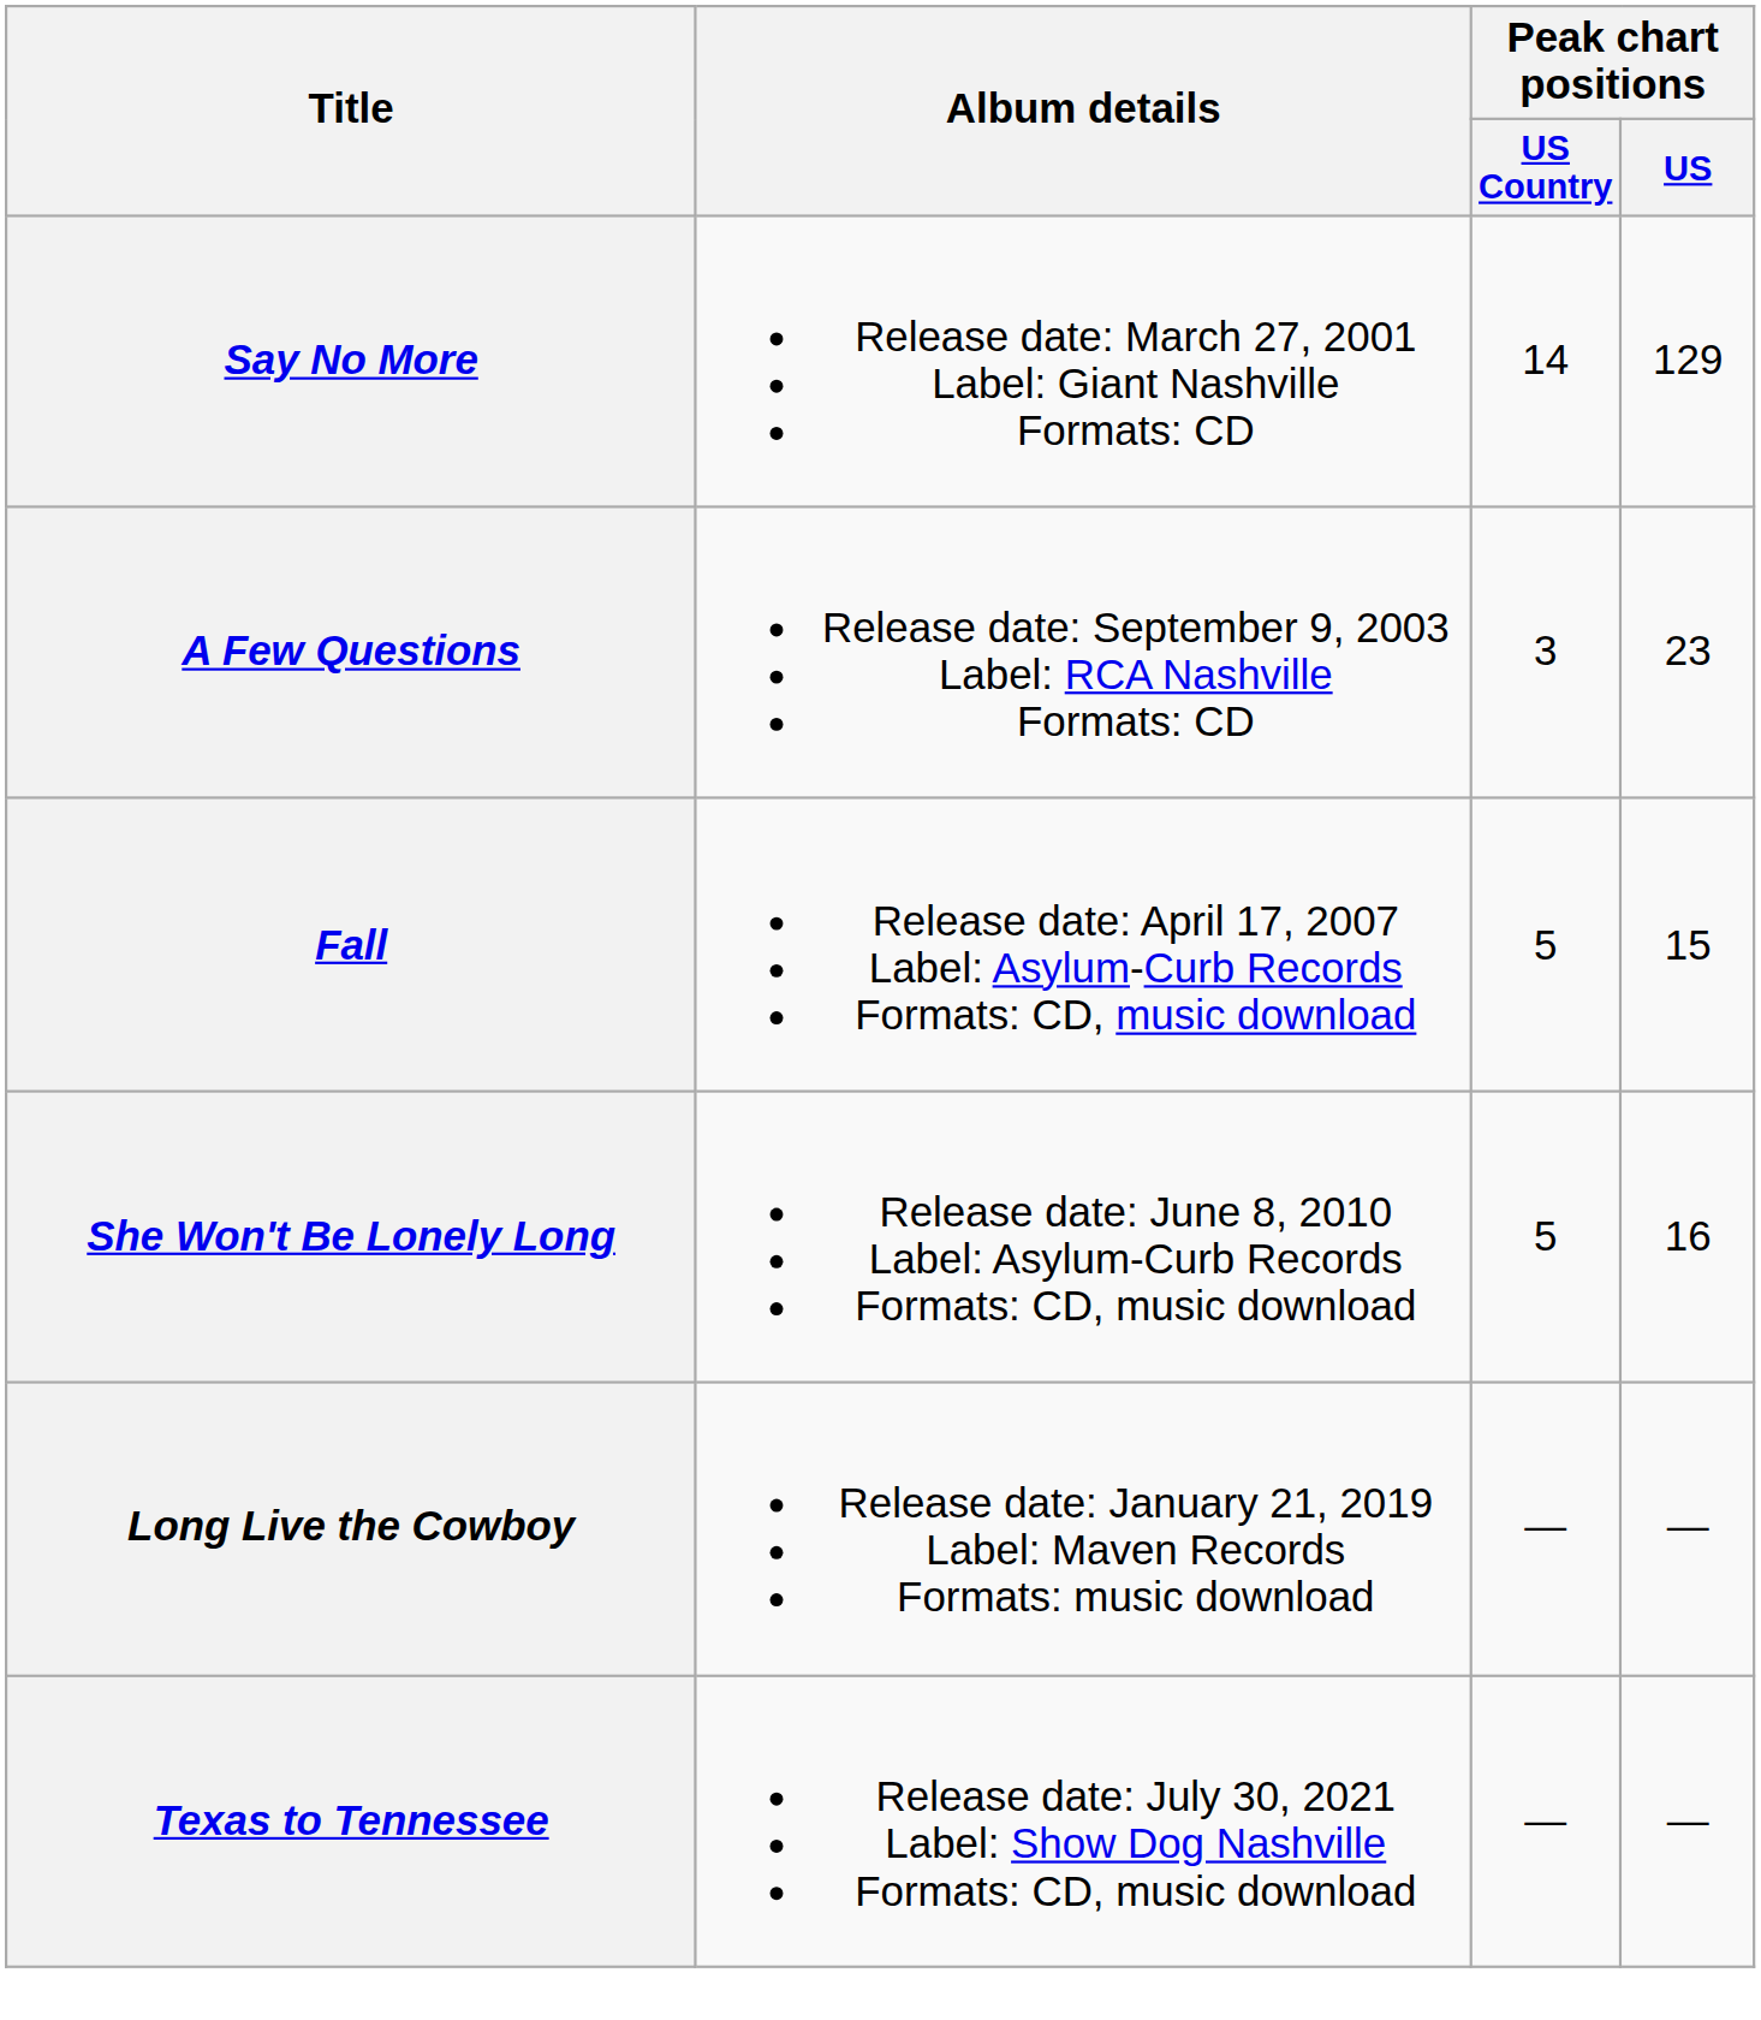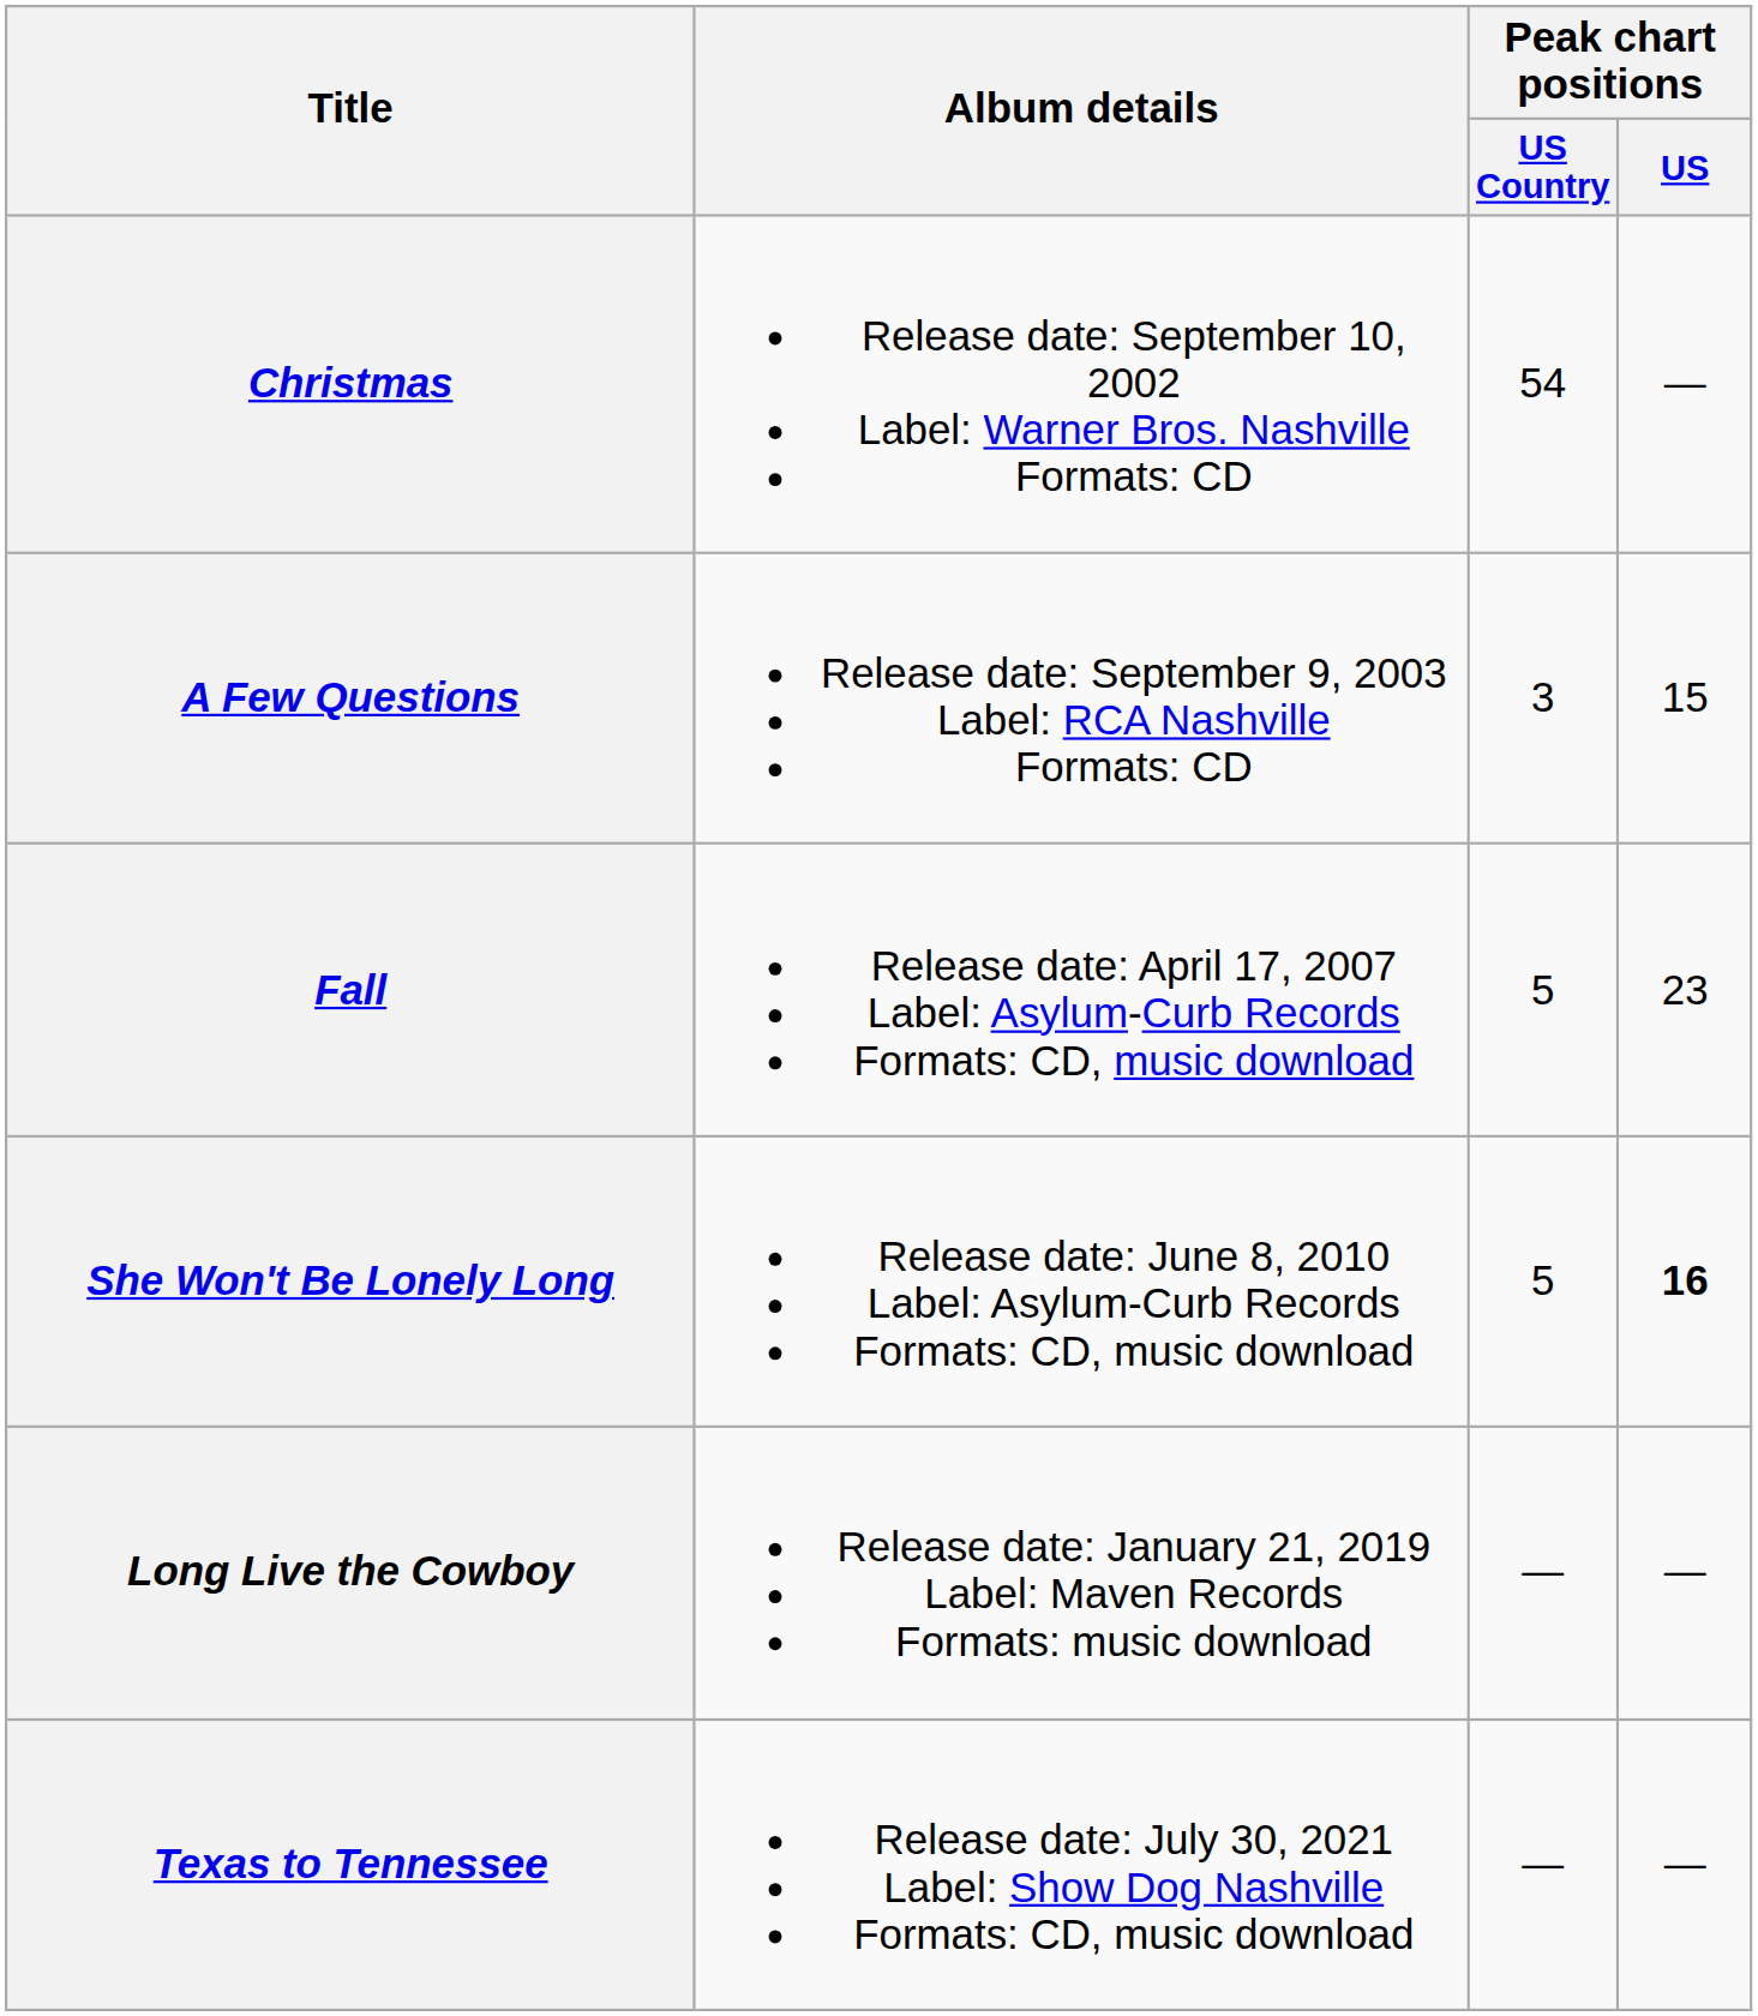 <table class="wikitable plainrowheaders" style="text-align:center;">
 <tr>
 <th rowspan="2" style="width:16em;">Title</th>
 <th rowspan="2" style="width:18em;">Album details</th>
 <th colspan="2">Peak chart<br>positions</th>
 </tr>
 <tr style="font-size:smaller;">
 <th width="45"><a href='#'>US Country</a><br></th>
 <th width="45"><a href='#'>US</a><br></th>
 </tr>
 <tr>
-<th scope="row"><em><a href='#'>Say No More</a></em></th>
-<td><br><ul><li>Release date: March 27, 2001</li><li>Label: Giant Nashville</li><li>Formats: CD</li></ul></td>
-<td>14</td>
-<td>129</td>
+<th scope="row"><em><a href='#'>Christmas</a></em></th>
+<td><br><ul><li>Release date: September 10, 2002</li><li>Label: <a href='#'>Warner Bros. Nashville</a></li><li>Formats: CD</li></ul></td>
+<td>54</td>
+<td>—</td>
 </tr>
 <tr>
 <th scope="row"><em><a href='#'>A Few Questions</a></em></th>
 <td><br><ul><li>Release date: September 9, 2003</li><li>Label: <a href='#'>RCA Nashville</a></li><li>Formats: CD</li></ul></td>
 <td>3</td>
-<td>23</td>
+<td>15</td>
 </tr>
 <tr>
 <th scope="row"><em><a href='#'>Fall</a></em></th>
 <td><br><ul><li>Release date: April 17, 2007</li><li>Label: <a href='#'>Asylum</a>-<a href='#'>Curb Records</a></li><li>Formats: CD, <a href='#'>music download</a></li></ul></td>
 <td>5</td>
-<td>15</td>
+<td>23</td>
 </tr>
 <tr>
 <th scope="row"><em><a href='#'>She Won't Be Lonely Long</a></em></th>
 <td><br><ul><li>Release date: June 8, 2010</li><li>Label: Asylum-Curb Records</li><li>Formats: CD, music download</li></ul></td>
 <td>5</td>
-<td>16</td>
+<td><strong>16</strong></td>
 </tr>
 <tr>
 <th scope="row"><em>Long Live the Cowboy</em></th>
 <td><br><ul><li>Release date: January 21, 2019</li><li>Label: Maven Records</li><li>Formats: music download</li></ul></td>
 <td>—</td>
 <td>—</td>
 </tr>
 <tr>
 <th scope="row"><em><a href='#'>Texas to Tennessee</a></em></th>
 <td><br><ul><li>Release date: July 30, 2021</li><li>Label: <a href='#'>Show Dog Nashville</a></li><li>Formats: CD, music download</li></ul></td>
 <td>—</td>
 <td>—</td>
 </tr>
 </table>
